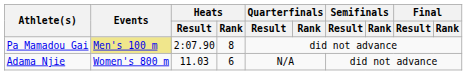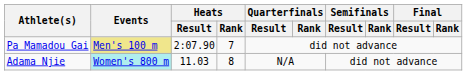 <table class=wikitable style="font-size:90%">
 <tr>
 <th rowspan="2">Athlete(s)</th>
 <th rowspan="2">Events</th>
 <th colspan="2">Heats</th>
 <th colspan="2">Quarterfinals</th>
 <th colspan="2">Semifinals</th>
 <th colspan="2">Final</th>
 </tr>
 <tr>
 <th>Result</th>
 <th>Rank</th>
 <th>Result</th>
 <th>Rank</th>
 <th>Result</th>
 <th>Rank</th>
 <th>Result</th>
 <th>Rank</th>
 </tr>
 <tr>
 <td><a href='#'>Pa Mamadou Gai</a></td>
 <td style="background: khaki;"><a href='#'>Men's 100 m</a></td>
 <td align=center>2:07.90</td>
-<td align=center>8</td>
+<td align=center>7</td>
 <td align=center colspan=6>did not advance</td>
 </tr>
 <tr>
 <td><a href='#'>Adama Njie</a></td>
-<td><a href='#'>Women's 800 m</a></td>
+<td style="background: paleturquoise;"><a href='#'>Women's 800 m</a></td>
 <td align=center>11.03</td>
-<td align=center>6</td>
+<td align=center>8</td>
 <td align=center colspan=2>N/A</td>
 <td align=center colspan=4>did not advance</td>
 </tr>
 </table>
